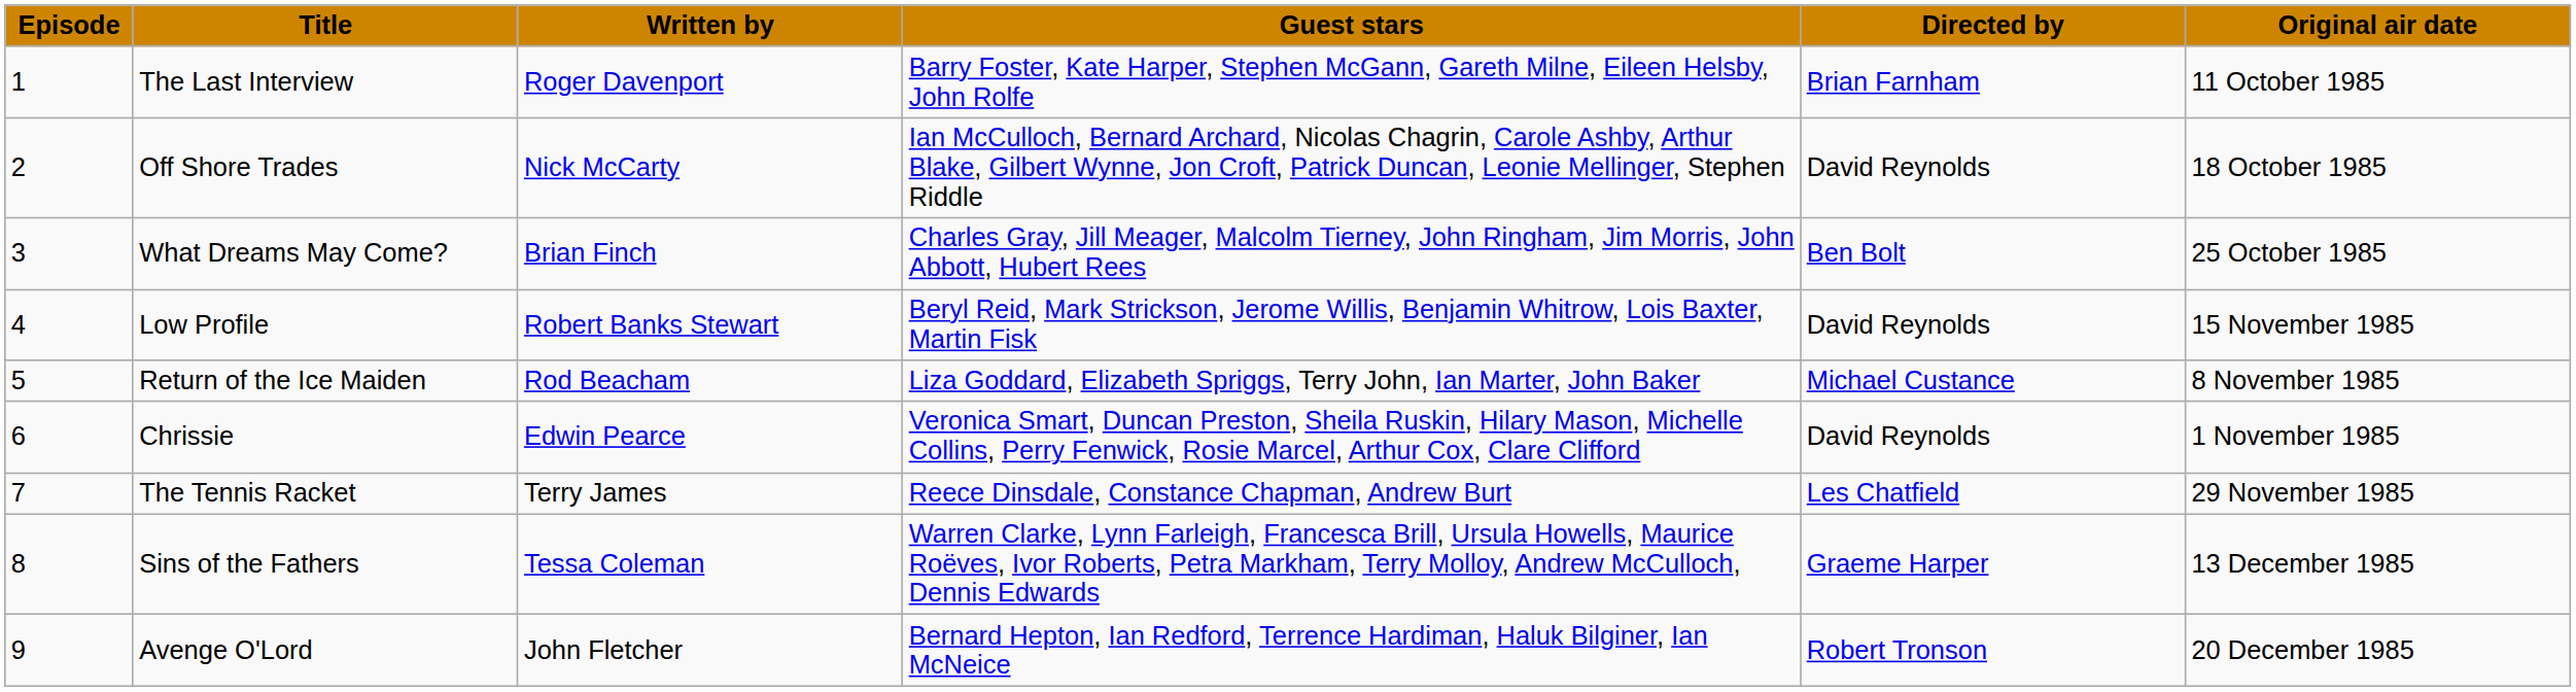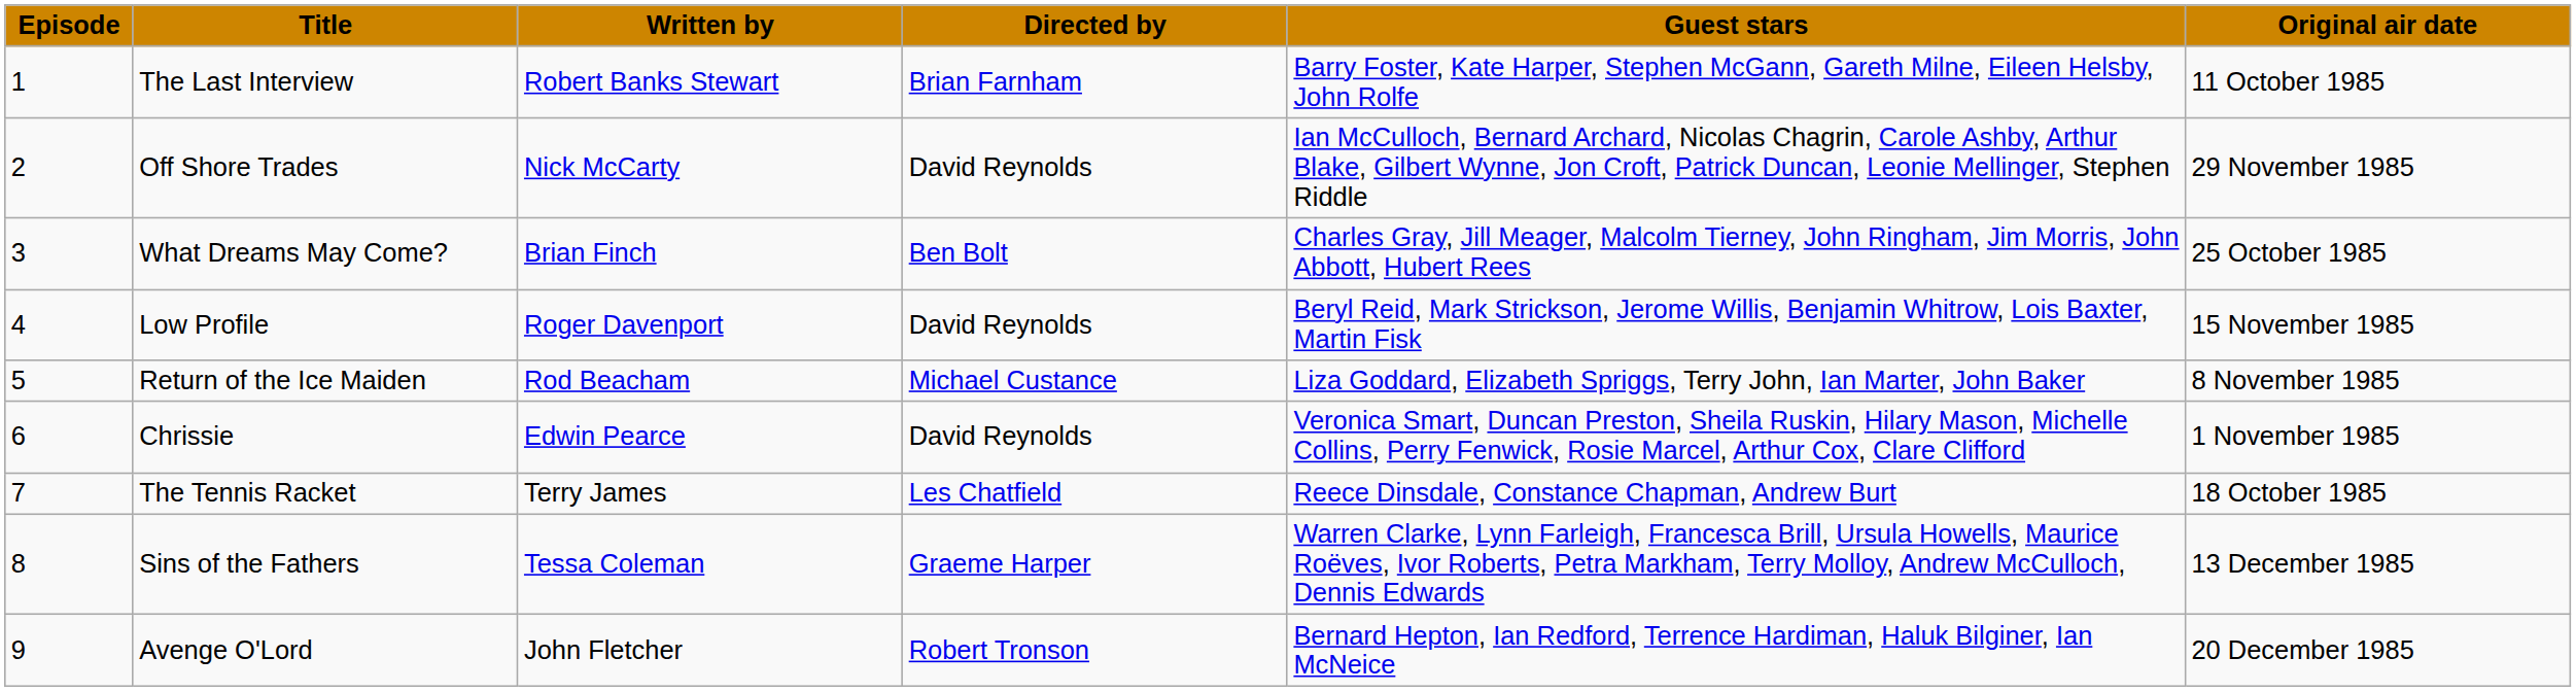 <table class="wikitable">
 <tr>
 <th style="width:5%; background:#CD8500;">Episode</th>
 <th style="width:15%; background:#CD8500;">Title</th>
 <th style="width:15%; background:#CD8500;">Written by</th>
+<th style="width:15%; background:#CD8500;">Directed by</th>
 <th style="width:35%; background:#CD8500;">Guest stars</th>
-<th style="width:15%; background:#CD8500;">Directed by</th>
 <th style="width:35%; background:#CD8500;">Original air date</th>
 </tr>
 <tr id="The Last Interview">
 <td>1</td>
 <td>The Last Interview</td>
-<td><a href='#'>Roger Davenport</a></td>
+<td><a href='#'>Robert Banks Stewart</a></td>
+<td><a href='#'>Brian Farnham</a></td>
 <td><a href='#'>Barry Foster</a>, <a href='#'>Kate Harper</a>, <a href='#'>Stephen McGann</a>, <a href='#'>Gareth Milne</a>, <a href='#'>Eileen Helsby</a>, <a href='#'>John Rolfe</a></td>
-<td><a href='#'>Brian Farnham</a></td>
 <td>11 October 1985</td>
 </tr>
 <tr id="Off Shore Trades">
 <td>2</td>
 <td>Off Shore Trades</td>
 <td><a href='#'>Nick McCarty</a></td>
+<td>David Reynolds</td>
 <td><a href='#'>Ian McCulloch</a>, <a href='#'>Bernard Archard</a>, Nicolas Chagrin, <a href='#'>Carole Ashby</a>, <a href='#'>Arthur Blake</a>, <a href='#'>Gilbert Wynne</a>, <a href='#'>Jon Croft</a>, <a href='#'>Patrick Duncan</a>, <a href='#'>Leonie Mellinger</a>, Stephen Riddle</td>
-<td>David Reynolds</td>
-<td>18 October 1985</td>
+<td>29 November 1985</td>
 </tr>
 <tr id="What Dreams May Come?">
 <td>3</td>
 <td>What Dreams May Come?</td>
 <td><a href='#'>Brian Finch</a></td>
+<td><a href='#'>Ben Bolt</a></td>
 <td><a href='#'>Charles Gray</a>, <a href='#'>Jill Meager</a>, <a href='#'>Malcolm Tierney</a>, <a href='#'>John Ringham</a>, <a href='#'>Jim Morris</a>, <a href='#'>John Abbott</a>, <a href='#'>Hubert Rees</a></td>
-<td><a href='#'>Ben Bolt</a></td>
 <td>25 October 1985</td>
 </tr>
 <tr id="Low Profile">
 <td>4</td>
 <td>Low Profile</td>
-<td><a href='#'>Robert Banks Stewart</a></td>
+<td><a href='#'>Roger Davenport</a></td>
+<td>David Reynolds</td>
 <td><a href='#'>Beryl Reid</a>, <a href='#'>Mark Strickson</a>, <a href='#'>Jerome Willis</a>, <a href='#'>Benjamin Whitrow</a>, <a href='#'>Lois Baxter</a>, <a href='#'>Martin Fisk</a></td>
-<td>David Reynolds</td>
 <td>15 November 1985</td>
 </tr>
 <tr id="Return of the Ice Maiden">
 <td>5</td>
 <td>Return of the Ice Maiden</td>
 <td><a href='#'>Rod Beacham</a></td>
+<td><a href='#'>Michael Custance</a></td>
 <td><a href='#'>Liza Goddard</a>, <a href='#'>Elizabeth Spriggs</a>, Terry John, <a href='#'>Ian Marter</a>, <a href='#'>John Baker</a></td>
-<td><a href='#'>Michael Custance</a></td>
 <td>8 November 1985</td>
 </tr>
 <tr id="Chrissie">
 <td>6</td>
 <td>Chrissie</td>
 <td><a href='#'>Edwin Pearce</a></td>
+<td>David Reynolds</td>
 <td><a href='#'>Veronica Smart</a>, <a href='#'>Duncan Preston</a>, <a href='#'>Sheila Ruskin</a>, <a href='#'>Hilary Mason</a>, <a href='#'>Michelle Collins</a>, <a href='#'>Perry Fenwick</a>, <a href='#'>Rosie Marcel</a>, <a href='#'>Arthur Cox</a>, <a href='#'>Clare Clifford</a></td>
-<td>David Reynolds</td>
 <td>1 November 1985</td>
 </tr>
 <tr id="The Tennis Racket">
 <td>7</td>
 <td>The Tennis Racket</td>
 <td>Terry James</td>
+<td><a href='#'>Les Chatfield</a></td>
 <td><a href='#'>Reece Dinsdale</a>, <a href='#'>Constance Chapman</a>, <a href='#'>Andrew Burt</a></td>
-<td><a href='#'>Les Chatfield</a></td>
-<td>29 November 1985</td>
+<td>18 October 1985</td>
 </tr>
 <tr id="Sins of the Fathers">
 <td>8</td>
 <td>Sins of the Fathers</td>
 <td><a href='#'>Tessa Coleman</a></td>
+<td><a href='#'>Graeme Harper</a></td>
 <td><a href='#'>Warren Clarke</a>, <a href='#'>Lynn Farleigh</a>, <a href='#'>Francesca Brill</a>, <a href='#'>Ursula Howells</a>, <a href='#'>Maurice Roëves</a>, <a href='#'>Ivor Roberts</a>, <a href='#'>Petra Markham</a>, <a href='#'>Terry Molloy</a>, <a href='#'>Andrew McCulloch</a>, <a href='#'>Dennis Edwards</a></td>
-<td><a href='#'>Graeme Harper</a></td>
 <td>13 December 1985</td>
 </tr>
 <tr id="Avenge O'Lord">
 <td>9</td>
 <td>Avenge O'Lord</td>
 <td>John Fletcher</td>
+<td><a href='#'>Robert Tronson</a></td>
 <td><a href='#'>Bernard Hepton</a>, <a href='#'>Ian Redford</a>, <a href='#'>Terrence Hardiman</a>, <a href='#'>Haluk Bilginer</a>, <a href='#'>Ian McNeice</a></td>
-<td><a href='#'>Robert Tronson</a></td>
 <td>20 December 1985</td>
 </tr>
 </table>
